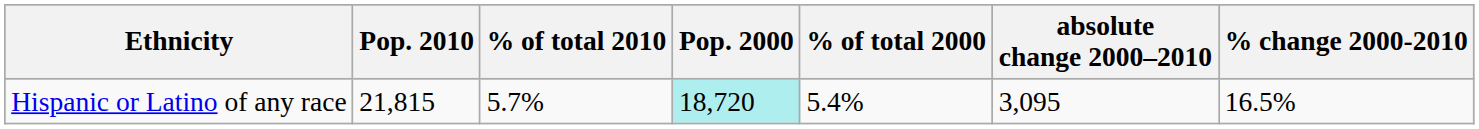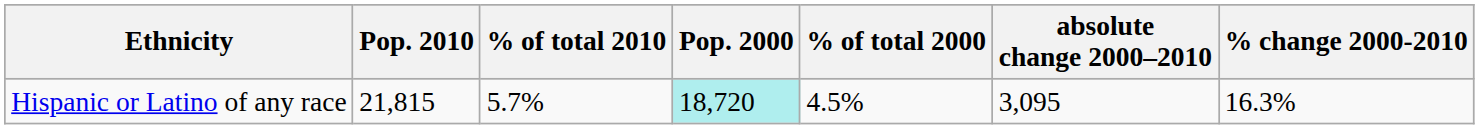 <table class="wikitable">
 <tr>
 <th>Ethnicity</th>
 <th>Pop. 2010</th>
 <th>% of total 2010</th>
 <th>Pop. 2000</th>
 <th>% of total 2000</th>
 <th>absolute<br>change 2000–2010</th>
 <th>% change 2000-2010</th>
 </tr>
 <tr>
 <td><a href='#'>Hispanic or Latino</a> of any race</td>
 <td>21,815</td>
 <td>5.7%</td>
 <td style="background: paleturquoise;">18,720</td>
-<td>5.4%</td>
+<td>4.5%</td>
 <td>3,095</td>
-<td>16.5%</td>
+<td>16.3%</td>
 </tr>
 </table>
